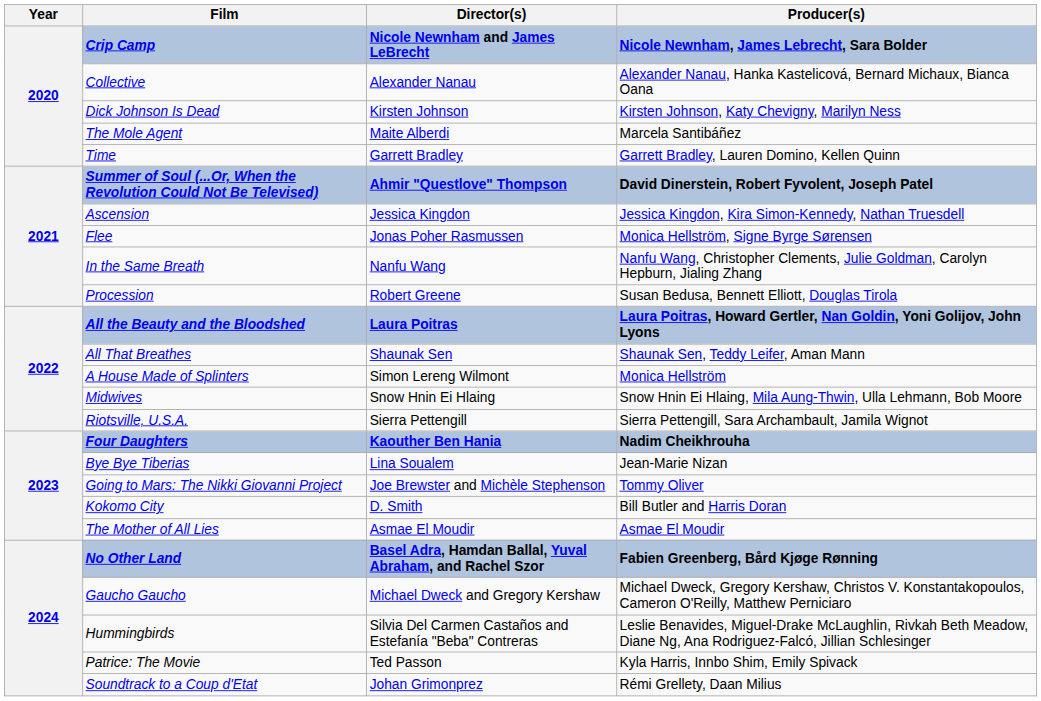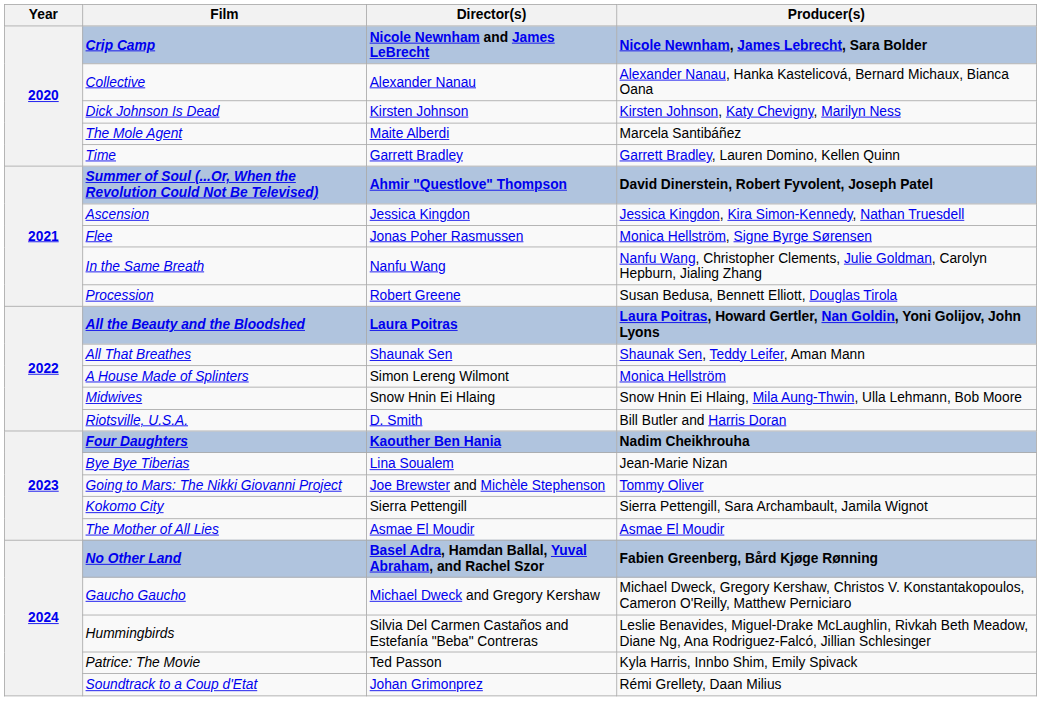 <table class="wikitable" width="95%" cellpadding="5">
 <tr>
 <th width="100">Year</th>
 <th width="400">Film</th>
 <th width="350">Director(s)</th>
 <th width="600">Producer(s)</th>
 </tr>
 <tr>
 <th rowspan="5" style="text-align:center;"><a href='#'>2020</a><br></th>
 <td style="background:#B0C4DE"><strong><em><a href='#'>Crip Camp</a></em></strong></td>
 <td style="background:#B0C4DE"><strong><a href='#'>Nicole Newnham</a> and <a href='#'>James LeBrecht</a></strong></td>
 <td style="background:#B0C4DE"><strong><a href='#'>Nicole Newnham</a>, <a href='#'>James Lebrecht</a>, Sara Bolder</strong></td>
 </tr>
 <tr>
 <td><em><a href='#'>Collective</a></em></td>
 <td><a href='#'>Alexander Nanau</a></td>
 <td><a href='#'>Alexander Nanau</a>,  Hanka Kastelicová, Bernard Michaux, Bianca Oana</td>
 </tr>
 <tr>
 <td><em><a href='#'>Dick Johnson Is Dead</a></em></td>
 <td><a href='#'>Kirsten Johnson</a></td>
 <td><a href='#'>Kirsten Johnson</a>, <a href='#'>Katy Chevigny</a>, <a href='#'>Marilyn Ness</a></td>
 </tr>
 <tr>
 <td><em><a href='#'>The Mole Agent</a></em></td>
 <td><a href='#'>Maite Alberdi</a></td>
 <td>Marcela Santibáñez</td>
 </tr>
 <tr>
 <td><em><a href='#'>Time</a></em></td>
 <td><a href='#'>Garrett Bradley</a></td>
 <td><a href='#'>Garrett Bradley</a>, Lauren Domino, Kellen Quinn</td>
 </tr>
 <tr>
 <th rowspan="5" style="text-align:center;"><a href='#'>2021</a><br></th>
 <td style="background:#B0C4DE"><strong><em><a href='#'>Summer of Soul (...Or, When the Revolution Could Not Be Televised)</a></em></strong></td>
 <td style="background:#B0C4DE"><strong><a href='#'>Ahmir "Questlove" Thompson</a></strong></td>
 <td style="background:#B0C4DE"><strong> David Dinerstein, Robert Fyvolent, Joseph Patel </strong></td>
 </tr>
 <tr>
 <td><em><a href='#'>Ascension</a></em></td>
 <td><a href='#'>Jessica Kingdon</a></td>
 <td><a href='#'>Jessica Kingdon</a>, <a href='#'>Kira Simon-Kennedy</a>, <a href='#'>Nathan Truesdell</a></td>
 </tr>
 <tr>
 <td><em><a href='#'>Flee</a></em></td>
 <td><a href='#'>Jonas Poher Rasmussen</a></td>
 <td><a href='#'>Monica Hellström</a>, <a href='#'>Signe Byrge Sørensen</a></td>
 </tr>
 <tr>
 <td><em><a href='#'>In the Same Breath</a></em></td>
 <td><a href='#'>Nanfu Wang</a></td>
 <td><a href='#'>Nanfu Wang</a>, Christopher Clements, <a href='#'>Julie Goldman</a>, Carolyn Hepburn, Jialing Zhang</td>
 </tr>
 <tr>
 <td><em><a href='#'>Procession</a></em></td>
 <td><a href='#'>Robert Greene</a></td>
 <td>Susan Bedusa, Bennett Elliott, <a href='#'>Douglas Tirola</a></td>
 </tr>
 <tr>
 <th rowspan="5" style="text-align:center;"><a href='#'>2022</a><br></th>
 <td style="background:#B0C4DE"><strong><em><a href='#'>All the Beauty and the Bloodshed</a></em></strong></td>
 <td style="background:#B0C4DE"><strong><a href='#'>Laura Poitras</a></strong></td>
 <td style="background:#B0C4DE"><strong><a href='#'>Laura Poitras</a>, Howard Gertler, <a href='#'>Nan Goldin</a>, Yoni Golijov, John Lyons</strong></td>
 </tr>
 <tr>
 <td><em><a href='#'>All That Breathes</a></em></td>
 <td><a href='#'>Shaunak Sen</a></td>
 <td><a href='#'>Shaunak Sen</a>, <a href='#'>Teddy Leifer</a>, Aman Mann</td>
 </tr>
 <tr>
 <td><em><a href='#'>A House Made of Splinters</a></em></td>
 <td>Simon Lereng Wilmont</td>
 <td><a href='#'>Monica Hellström</a></td>
 </tr>
 <tr>
 <td><em><a href='#'>Midwives</a></em></td>
 <td>Snow Hnin Ei Hlaing</td>
 <td>Snow Hnin Ei Hlaing, <a href='#'>Mila Aung-Thwin</a>, Ulla Lehmann, Bob Moore</td>
 </tr>
 <tr>
 <td><em><a href='#'>Riotsville, U.S.A.</a></em></td>
-<td>Sierra Pettengill</td>
-<td>Sierra Pettengill, Sara Archambault, Jamila Wignot</td>
+<td><a href='#'>D. Smith</a></td>
+<td>Bill Butler and <a href='#'>Harris Doran</a></td>
 </tr>
 <tr>
 <th rowspan="5" style="text-align:center;"><a href='#'>2023</a><br></th>
 <td style="background:#B0C4DE"><strong><em><a href='#'>Four Daughters</a></em></strong></td>
 <td style="background:#B0C4DE"><strong><a href='#'>Kaouther Ben Hania</a></strong></td>
 <td style="background:#B0C4DE"><strong>Nadim Cheikhrouha</strong></td>
 </tr>
 <tr>
 <td><em><a href='#'>Bye Bye Tiberias</a></em></td>
 <td><a href='#'>Lina Soualem</a></td>
 <td>Jean-Marie Nizan</td>
 </tr>
 <tr>
 <td><em><a href='#'>Going to Mars: The Nikki Giovanni Project</a></em></td>
 <td><a href='#'>Joe Brewster</a> and <a href='#'>Michèle Stephenson</a></td>
 <td><a href='#'>Tommy Oliver</a></td>
 </tr>
 <tr>
 <td><em><a href='#'>Kokomo City</a></em></td>
-<td><a href='#'>D. Smith</a></td>
-<td>Bill Butler and <a href='#'>Harris Doran</a></td>
+<td>Sierra Pettengill</td>
+<td>Sierra Pettengill, Sara Archambault, Jamila Wignot</td>
 </tr>
 <tr>
 <td><em><a href='#'>The Mother of All Lies</a></em></td>
 <td><a href='#'>Asmae El Moudir</a></td>
 <td><a href='#'>Asmae El Moudir</a></td>
 </tr>
 <tr>
 <th rowspan="5" style="text-align:center;"><a href='#'>2024</a><br></th>
 <td style="background:#B0C4DE"><strong><em><a href='#'>No Other Land</a></em></strong></td>
 <td style="background:#B0C4DE"><strong><a href='#'>Basel Adra</a>, Hamdan Ballal, <a href='#'>Yuval Abraham</a>, and Rachel Szor</strong></td>
 <td style="background:#B0C4DE"><strong>Fabien Greenberg, Bård Kjøge Rønning</strong></td>
 </tr>
 <tr>
 <td><em><a href='#'>Gaucho Gaucho</a></em></td>
 <td><a href='#'>Michael Dweck</a> and Gregory Kershaw</td>
 <td>Michael Dweck, Gregory Kershaw, Christos V. Konstantakopoulos, Cameron O'Reilly, Matthew Perniciaro</td>
 </tr>
 <tr>
 <td><em>Hummingbirds</em></td>
 <td>Silvia Del Carmen Castaños and Estefanía "Beba" Contreras</td>
 <td>Leslie Benavides, Miguel-Drake McLaughlin, Rivkah Beth Meadow, Diane Ng, Ana Rodriguez-Falcó, Jillian Schlesinger</td>
 </tr>
 <tr>
 <td><em>Patrice: The Movie</em></td>
 <td>Ted Passon</td>
 <td>Kyla Harris, Innbo Shim, Emily Spivack</td>
 </tr>
 <tr>
 <td><em><a href='#'>Soundtrack to a Coup d'Etat</a></em></td>
 <td><a href='#'>Johan Grimonprez</a></td>
 <td>Rémi Grellety, Daan Milius</td>
 </tr>
 </table>
